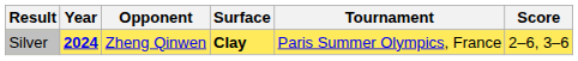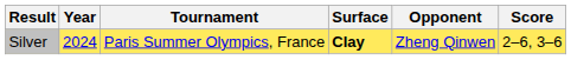 <table class="sortable wikitable">
 <tr>
 <th>Result</th>
 <th>Year</th>
+<th>Tournament</th>
+<th>Surface</th>
 <th>Opponent</th>
-<th>Surface</th>
-<th>Tournament</th>
 <th class=unsortable>Score</th>
 </tr>
 <tr style=background:#ffea5c>
 <td bgcolor=silver>Silver</td>
-<td><strong><a href='#'>2024</a></strong></td>
+<td><a href='#'>2024</a></td>
+<td><a href='#'>Paris Summer Olympics</a>, France</td>
+<td><strong>Clay</strong></td>
 <td> <a href='#'>Zheng Qinwen</a></td>
-<td><strong>Clay</strong></td>
-<td><a href='#'>Paris Summer Olympics</a>, France</td>
 <td>2–6, 3–6</td>
 </tr>
 </table>
